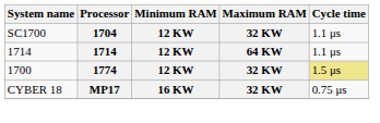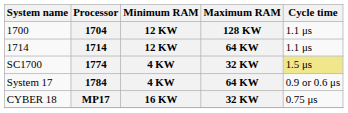 <table class="wikitable">
 <tr>
 <th>System name</th>
 <th>Processor</th>
 <th>Minimum RAM</th>
 <th>Maximum RAM</th>
 <th>Cycle time</th>
 </tr>
 <tr>
-<td>SC1700</td>
+<td>1700</td>
 <th>1704</th>
 <th>12 KW</th>
-<th>32 KW</th>
+<th>128 KW</th>
 <td>1.1 μs</td>
 </tr>
 <tr>
 <td>1714</td>
 <th>1714</th>
 <th>12 KW</th>
 <th>64 KW</th>
 <td>1.1 μs</td>
 </tr>
 <tr>
-<td>1700</td>
+<td>SC1700</td>
 <th>1774</th>
-<th>12 KW</th>
+<th>4 KW</th>
 <th>32 KW</th>
 <td style="background: khaki;">1.5 μs</td>
+</tr>
+<tr>
+<td>System 17</td>
+<th>1784</th>
+<th>4 KW</th>
+<th>64 KW</th>
+<td>0.9 or 0.6 μs</td>
 </tr>
 <tr>
 <td>CYBER 18</td>
 <th>MP17</th>
 <th>16 KW</th>
 <th>32 KW</th>
 <td>0.75 μs</td>
 </tr>
 <tr>
 </tr>
 </table>
